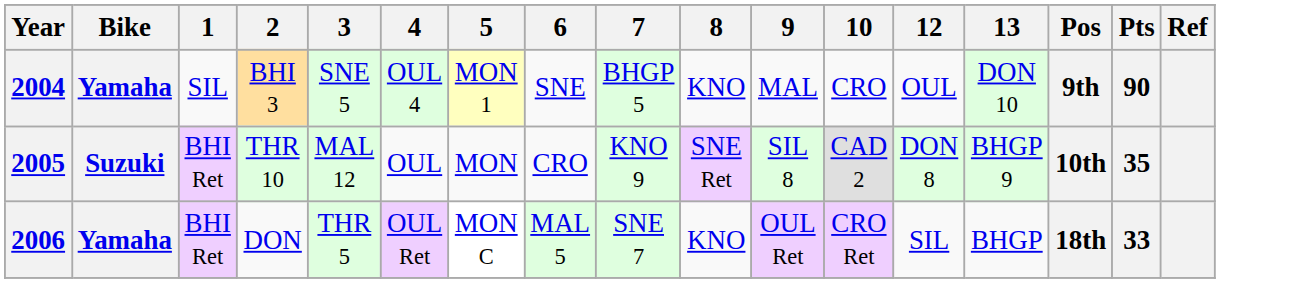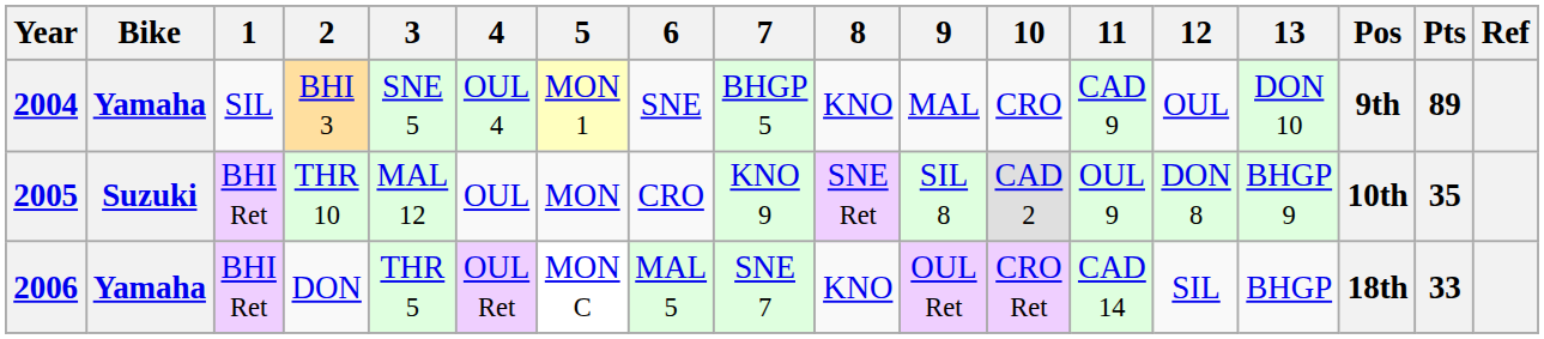 <table class="wikitable" style="text-align:center; font-size:90%">
 <tr>
 <th>Year</th>
 <th>Bike</th>
 <th>1</th>
 <th>2</th>
 <th>3</th>
 <th>4</th>
 <th>5</th>
 <th>6</th>
 <th>7</th>
 <th>8</th>
 <th>9</th>
 <th>10</th>
+<th>11</th>
 <th>12</th>
 <th>13</th>
 <th>Pos</th>
 <th>Pts</th>
 <th>Ref</th>
 </tr>
 <tr>
 <th align="left"><a href='#'>2004</a></th>
 <th align="left"><a href='#'>Yamaha</a></th>
 <td><a href='#'>SIL</a></td>
 <td style="background:#ffdf9f;"><a href='#'>BHI</a><br><small>3</small></td>
 <td style="background:#dfffdf;"><a href='#'>SNE</a><br><small>5</small></td>
 <td style="background:#dfffdf;"><a href='#'>OUL</a><br><small>4</small></td>
 <td style="background:#ffffbf;"><a href='#'>MON</a><br><small>1</small></td>
 <td><a href='#'>SNE</a></td>
 <td style="background:#dfffdf;"><a href='#'>BHGP</a><br><small>5</small></td>
 <td><a href='#'>KNO</a></td>
 <td><a href='#'>MAL</a></td>
 <td><a href='#'>CRO</a></td>
+<td style="background:#dfffdf;"><a href='#'>CAD</a><br><small>9</small></td>
 <td><a href='#'>OUL</a></td>
 <td style="background:#dfffdf;"><a href='#'>DON</a><br><small>10</small></td>
 <th>9th</th>
-<th>90</th>
+<th>89</th>
 <th></th>
 </tr>
 <tr>
 <th align="left"><a href='#'>2005</a></th>
 <th align="left"><a href='#'>Suzuki</a></th>
 <td style="background:#efcfff;"><a href='#'>BHI</a> <br><small>Ret</small></td>
 <td style="background:#dfffdf;"><a href='#'>THR</a> <br><small>10</small></td>
 <td style="background:#dfffdf;"><a href='#'>MAL</a> <br><small>12</small></td>
 <td><a href='#'>OUL</a></td>
 <td><a href='#'>MON</a></td>
 <td><a href='#'>CRO</a></td>
 <td style="background:#dfffdf;"><a href='#'>KNO</a> <br><small>9</small></td>
 <td style="background:#efcfff;"><a href='#'>SNE</a> <br><small>Ret</small></td>
 <td style="background:#dfffdf;"><a href='#'>SIL</a> <br><small>8</small></td>
 <td style="background:#dfdfdf;"><a href='#'>CAD</a> <br><small>2</small></td>
+<td style="background:#dfffdf;"><a href='#'>OUL</a> <br><small>9</small></td>
 <td style="background:#dfffdf;"><a href='#'>DON</a> <br><small>8</small></td>
 <td style="background:#dfffdf;"><a href='#'>BHGP</a> <br><small>9</small></td>
 <th>10th</th>
 <th>35</th>
 <th></th>
 </tr>
 <tr>
 <th align="left"><a href='#'>2006</a></th>
 <th align="left"><a href='#'>Yamaha</a></th>
 <td style="background:#efcfff;"><a href='#'>BHI</a><br><small>Ret</small></td>
 <td><a href='#'>DON</a></td>
 <td style="background:#dfffdf;"><a href='#'>THR</a><br><small>5</small></td>
 <td style="background:#efcfff;"><a href='#'>OUL</a><br><small>Ret</small></td>
 <td style="background:#fff;"><a href='#'>MON</a><br><small>C</small></td>
 <td style="background:#dfffdf;"><a href='#'>MAL</a><br><small>5</small></td>
 <td style="background:#dfffdf;"><a href='#'>SNE</a><br><small>7</small></td>
 <td><a href='#'>KNO</a></td>
 <td style="background:#efcfff;"><a href='#'>OUL</a><br><small>Ret</small></td>
 <td style="background:#efcfff;"><a href='#'>CRO</a><br><small>Ret</small></td>
+<td style="background:#dfffdf;"><a href='#'>CAD</a><br><small>14</small></td>
 <td><a href='#'>SIL</a></td>
 <td><a href='#'>BHGP</a></td>
 <th>18th</th>
 <th>33</th>
 <th></th>
 </tr>
 </table>
